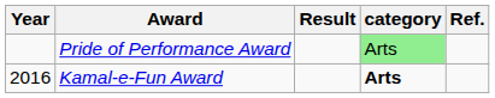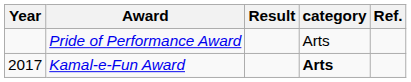 <table class="wikitable">
 <tr>
 <th>Year</th>
 <th>Award</th>
 <th>Result</th>
 <th>category</th>
 <th>Ref.</th>
 </tr>
 <tr>
 <td></td>
 <td><em><a href='#'>Pride of Performance Award</a></em></td>
 <td></td>
-<td style="background: lightgreen;">Arts</td>
+<td>Arts</td>
 <td></td>
 </tr>
 <tr>
-<td>2016</td>
+<td>2017</td>
 <td><em><a href='#'>Kamal-e-Fun Award</a></em></td>
 <td></td>
 <td><strong>Arts</strong></td>
 <td></td>
 </tr>
 </table>
